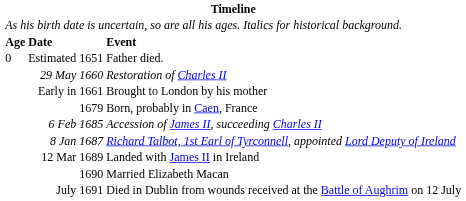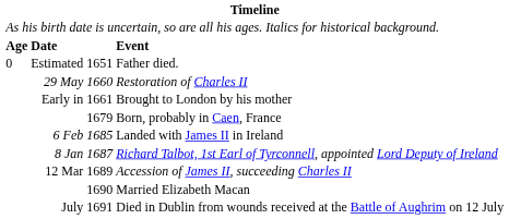 <table>
 <tr>
 <th colspan=3>Timeline</th>
 </tr>
 <tr>
 <td colspan=3><em>As his birth date is uncertain, so are all his ages. Italics for historical background.</em></td>
 </tr>
 <tr>
 <th align="left">Age</th>
 <th align="left">Date</th>
 <th align="left">Event</th>
 </tr>
 <tr>
 <td>0</td>
 <td align=right>Estimated 1651</td>
 <td>Father died.</td>
 </tr>
 <tr>
 <td></td>
 <td align=right><em>29 May 1660</em></td>
 <td><em>Restoration of <a href='#'>Charles II</a></em></td>
 </tr>
 <tr>
 <td></td>
 <td align=right>Early in 1661</td>
 <td>Brought to London by his mother</td>
 </tr>
 <tr>
 <td></td>
 <td align=right>1679</td>
 <td>Born, probably in <a href='#'>Caen</a>, France</td>
 </tr>
 <tr>
 <td></td>
 <td align=right><em>6 Feb 1685</em></td>
-<td><em>Accession of <a href='#'>James II</a>, succeeding <a href='#'>Charles II</a></em></td>
+<td>Landed with <a href='#'>James II</a> in Ireland</td>
 </tr>
 <tr>
 <td></td>
 <td align=right><em>8 Jan 1687</em></td>
 <td><em><a href='#'>Richard Talbot, 1st Earl of Tyrconnell</a>, appointed <a href='#'>Lord Deputy of Ireland</a></em></td>
 </tr>
 <tr>
 <td></td>
 <td align=right>12 Mar 1689</td>
-<td>Landed with <a href='#'>James II</a> in Ireland</td>
+<td><em>Accession of <a href='#'>James II</a>, succeeding <a href='#'>Charles II</a></em></td>
 </tr>
 <tr>
 <td></td>
 <td align=right>1690</td>
 <td>Married Elizabeth Macan</td>
 </tr>
 <tr>
 <td></td>
 <td align=right>July 1691</td>
 <td>Died in Dublin from wounds received at the <a href='#'>Battle of Aughrim</a> on 12 July</td>
 </tr>
 </table>
